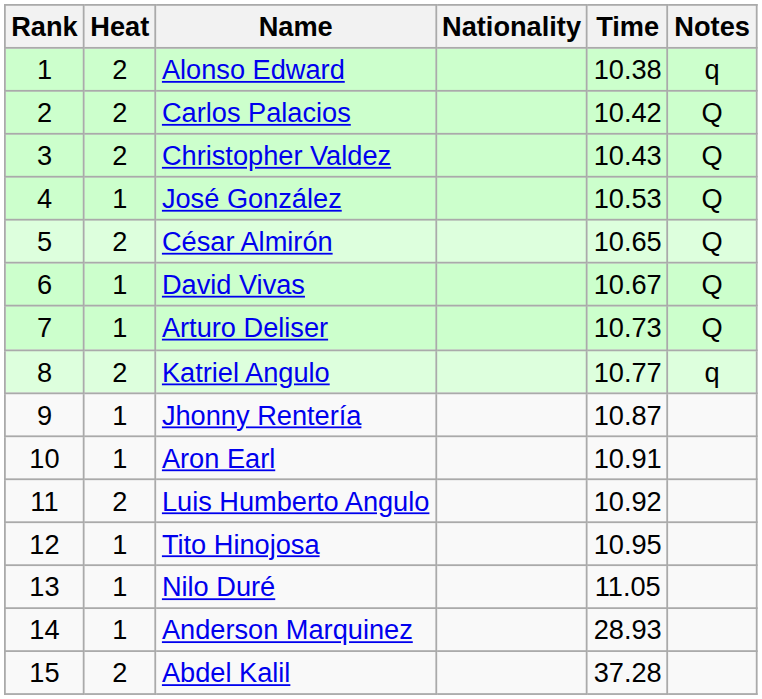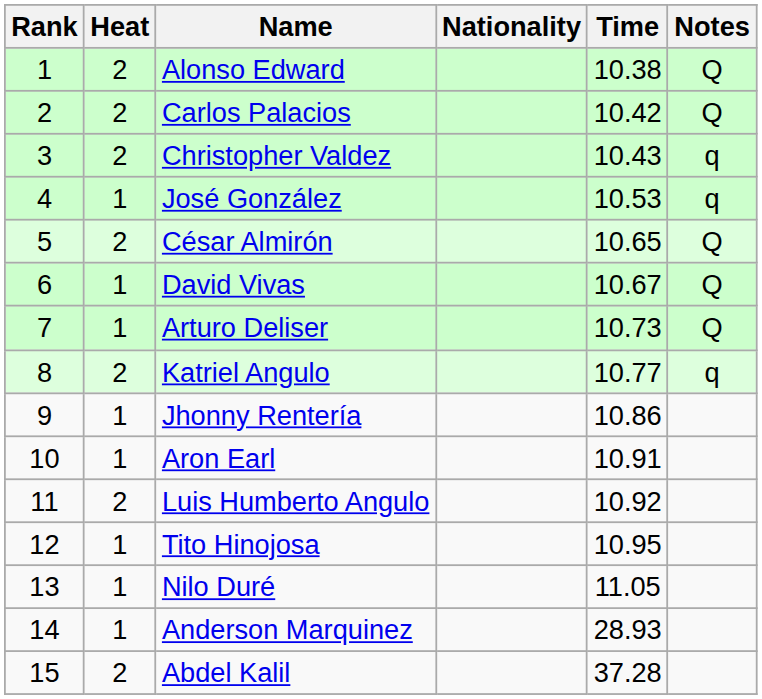 <table class="wikitable sortable" style="text-align:center; font-size:95%">
 <tr>
 <th>Rank</th>
 <th>Heat</th>
 <th>Name</th>
 <th>Nationality</th>
 <th>Time</th>
 <th>Notes</th>
 </tr>
 <tr bgcolor=ccffcc>
 <td>1</td>
 <td>2</td>
 <td align=left><a href='#'>Alonso Edward</a></td>
 <td align=left></td>
 <td>10.38</td>
-<td>q</td>
+<td>Q</td>
 </tr>
 <tr bgcolor=ccffcc>
 <td>2</td>
 <td>2</td>
 <td align=left><a href='#'>Carlos Palacios</a></td>
 <td align=left></td>
 <td>10.42</td>
 <td>Q</td>
 </tr>
 <tr bgcolor=ccffcc>
 <td>3</td>
 <td>2</td>
 <td align=left><a href='#'>Christopher Valdez</a></td>
 <td align=left></td>
 <td>10.43</td>
-<td>Q</td>
+<td>q</td>
 </tr>
 <tr bgcolor=ccffcc>
 <td>4</td>
 <td>1</td>
 <td align=left><a href='#'>José González</a></td>
 <td align=left></td>
 <td>10.53</td>
-<td>Q</td>
+<td>q</td>
 </tr>
 <tr bgcolor=ddffdd>
 <td>5</td>
 <td>2</td>
 <td align=left><a href='#'>César Almirón</a></td>
 <td align=left></td>
 <td>10.65</td>
 <td>Q</td>
 </tr>
 <tr bgcolor=ccffcc>
 <td>6</td>
 <td>1</td>
 <td align=left><a href='#'>David Vivas</a></td>
 <td align=left></td>
 <td>10.67</td>
 <td>Q</td>
 </tr>
 <tr bgcolor=ccffcc>
 <td>7</td>
 <td>1</td>
 <td align=left><a href='#'>Arturo Deliser</a></td>
 <td align=left></td>
 <td>10.73</td>
 <td>Q</td>
 </tr>
 <tr bgcolor=ddffdd>
 <td>8</td>
 <td>2</td>
 <td align=left><a href='#'>Katriel Angulo</a></td>
 <td align=left></td>
 <td>10.77</td>
 <td>q</td>
 </tr>
 <tr>
 <td>9</td>
 <td>1</td>
 <td align=left><a href='#'>Jhonny Rentería</a></td>
 <td align=left></td>
-<td>10.87</td>
+<td>10.86</td>
 <td></td>
 </tr>
 <tr>
 <td>10</td>
 <td>1</td>
 <td align=left><a href='#'>Aron Earl</a></td>
 <td align=left></td>
 <td>10.91</td>
 <td></td>
 </tr>
 <tr>
 <td>11</td>
 <td>2</td>
 <td align=left><a href='#'>Luis Humberto Angulo</a></td>
 <td align=left></td>
 <td>10.92</td>
 <td></td>
 </tr>
 <tr>
 <td>12</td>
 <td>1</td>
 <td align=left><a href='#'>Tito Hinojosa</a></td>
 <td align=left></td>
 <td>10.95</td>
 <td></td>
 </tr>
 <tr>
 <td>13</td>
 <td>1</td>
 <td align=left><a href='#'>Nilo Duré</a></td>
 <td align=left></td>
 <td>11.05</td>
 <td></td>
 </tr>
 <tr>
 <td>14</td>
 <td>1</td>
 <td align=left><a href='#'>Anderson Marquinez</a></td>
 <td align=left></td>
 <td>28.93</td>
 <td></td>
 </tr>
 <tr>
 <td>15</td>
 <td>2</td>
 <td align=left><a href='#'>Abdel Kalil</a></td>
 <td align=left></td>
 <td>37.28</td>
 <td></td>
 </tr>
 </table>
